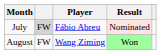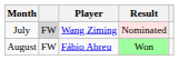 <table class="wikitable sortable" style="text-align:center; font-size:95%;">
 <tr>
 <th>Month</th>
 <th></th>
 <th>Player</th>
 <th>Result</th>
 <th class="unsortable"></th>
 </tr>
 <tr>
 <td>July</td>
 <td style="background: lightgrey;">FW</td>
-<td style="text-align:left;"> <a href='#'>Fábio Abreu</a></td>
+<td style="text-align:left;"> <a href='#'>Wang Ziming</a></td>
 <td style="background:#ffe3e3;">Nominated</td>
 <td></td>
 </tr>
 <tr>
 <td>August</td>
 <td>FW</td>
-<td style="text-align:left;"> <a href='#'>Wang Ziming</a></td>
+<td style="text-align:left;"> <a href='#'>Fábio Abreu</a></td>
 <td style="background:#9eff9e;">Won</td>
 <td></td>
 </tr>
 </table>
